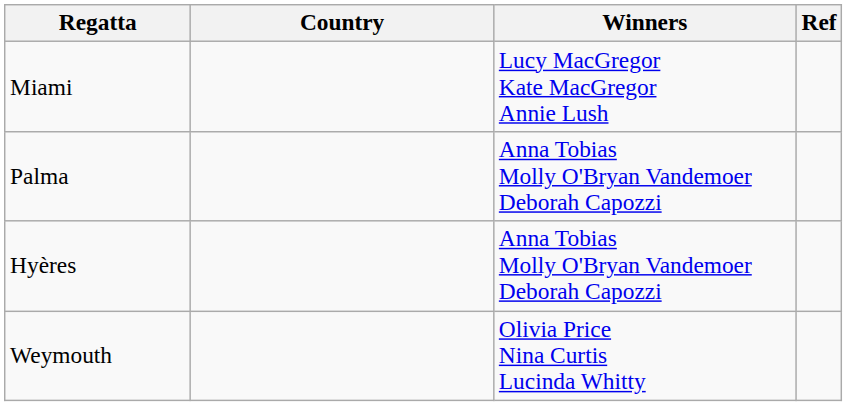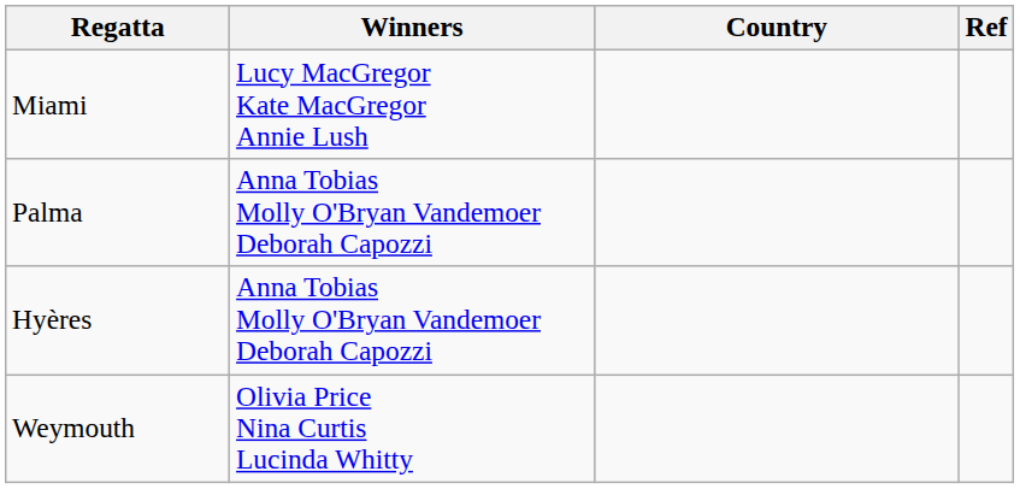 <table class="wikitable">
 <tr>
 <th width=120>Regatta</th>
+<th style="width:200px;">Winners</th>
 <th style="width:200px;">Country</th>
-<th style="width:200px;">Winners</th>
 <th>Ref</th>
 </tr>
 <tr>
 <td>Miami</td>
+<td><a href='#'>Lucy MacGregor</a><br><a href='#'>Kate MacGregor</a><br><a href='#'>Annie Lush</a></td>
 <td></td>
-<td><a href='#'>Lucy MacGregor</a><br><a href='#'>Kate MacGregor</a><br><a href='#'>Annie Lush</a></td>
 <td></td>
 </tr>
 <tr>
 <td>Palma</td>
+<td><a href='#'>Anna Tobias</a><br><a href='#'>Molly O'Bryan Vandemoer</a><br><a href='#'>Deborah Capozzi</a></td>
 <td></td>
-<td><a href='#'>Anna Tobias</a><br><a href='#'>Molly O'Bryan Vandemoer</a><br><a href='#'>Deborah Capozzi</a></td>
 <td></td>
 </tr>
 <tr>
 <td>Hyères</td>
+<td><a href='#'>Anna Tobias</a><br><a href='#'>Molly O'Bryan Vandemoer</a><br><a href='#'>Deborah Capozzi</a></td>
 <td></td>
-<td><a href='#'>Anna Tobias</a><br><a href='#'>Molly O'Bryan Vandemoer</a><br><a href='#'>Deborah Capozzi</a></td>
 <td></td>
 </tr>
 <tr>
 <td>Weymouth</td>
+<td><a href='#'>Olivia Price</a><br><a href='#'>Nina Curtis</a><br><a href='#'>Lucinda Whitty</a></td>
 <td></td>
-<td><a href='#'>Olivia Price</a><br><a href='#'>Nina Curtis</a><br><a href='#'>Lucinda Whitty</a></td>
 <td></td>
 </tr>
 </table>
